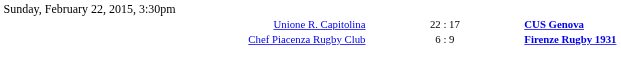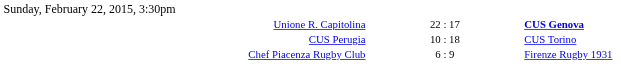 <table style="width:70%;" cellspacing="1">
 <tr>
 <th width=35%></th>
 <th width=15%></th>
 <th></th>
 </tr>
 <tr>
 <td>Sunday, February 22, 2015, 3:30pm</td>
 </tr>
 <tr style=font-size:90%>
 <td align=right><a href='#'>Unione R. Capitolina</a></td>
 <td align=center>22 : 17</td>
 <td><strong><a href='#'>CUS Genova</a></strong></td>
 </tr>
 <tr style=font-size:90%>
+<td align=right><a href='#'>CUS Perugia</a></td>
+<td align=center>10 : 18</td>
+<td><a href='#'>CUS Torino</a></td>
+</tr>
+<tr style=font-size:90%>
 <td align=right><a href='#'>Chef Piacenza Rugby Club</a></td>
 <td align=center>6 : 9</td>
-<td><strong><a href='#'>Firenze Rugby 1931</a></strong></td>
+<td><a href='#'>Firenze Rugby 1931</a></td>
 </tr>
 </table>
